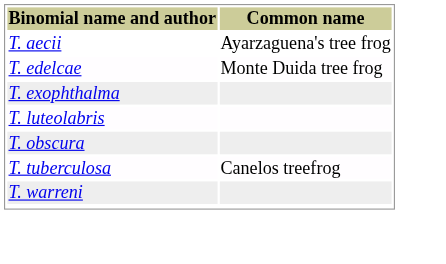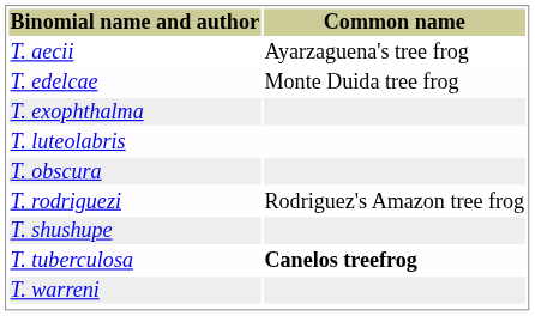 <table style="text-align:left; border:1px solid #999999; ">
 <tr style="background:#CCCC99; text-align: center; ">
 <th>Binomial name and author</th>
 <th>Common name</th>
 </tr>
 <tr |-style="background:#EEEEEE;">
 <td><em><a href='#'>T. aecii</a></em> </td>
 <td>Ayarzaguena's tree frog</td>
 </tr>
 <tr style="background:#FFFDFF;">
 <td><em><a href='#'>T. edelcae</a></em> </td>
 <td>Monte Duida tree frog</td>
 </tr>
 <tr style="background:#EEEEEE;">
 <td><em><a href='#'>T. exophthalma</a></em> </td>
 <td></td>
 </tr>
 <tr style="background:#FFFDFF;">
 <td><em><a href='#'>T. luteolabris</a></em> </td>
 <td></td>
 </tr>
 <tr style="background:#EEEEEE;">
 <td><em><a href='#'>T. obscura</a></em> </td>
 <td></td>
 </tr>
 <tr style="background:#FFFDFF;">
+<td><em><a href='#'>T. rodriguezi</a></em> </td>
+<td>Rodriguez's Amazon tree frog</td>
+</tr>
+<tr style="background:#EEEEEE;">
+<td><em><a href='#'>T. shushupe</a></em> </td>
+<td></td>
+</tr>
+<tr style="background:#FFFDFF;">
 <td><em><a href='#'>T. tuberculosa</a></em> </td>
-<td>Canelos treefrog</td>
+<td><strong>Canelos treefrog</strong></td>
 </tr>
 <tr style="background:#EEEEEE;">
 <td><em><a href='#'>T. warreni</a></em> </td>
 <td></td>
 </tr>
 <tr>
 </tr>
 </table>
